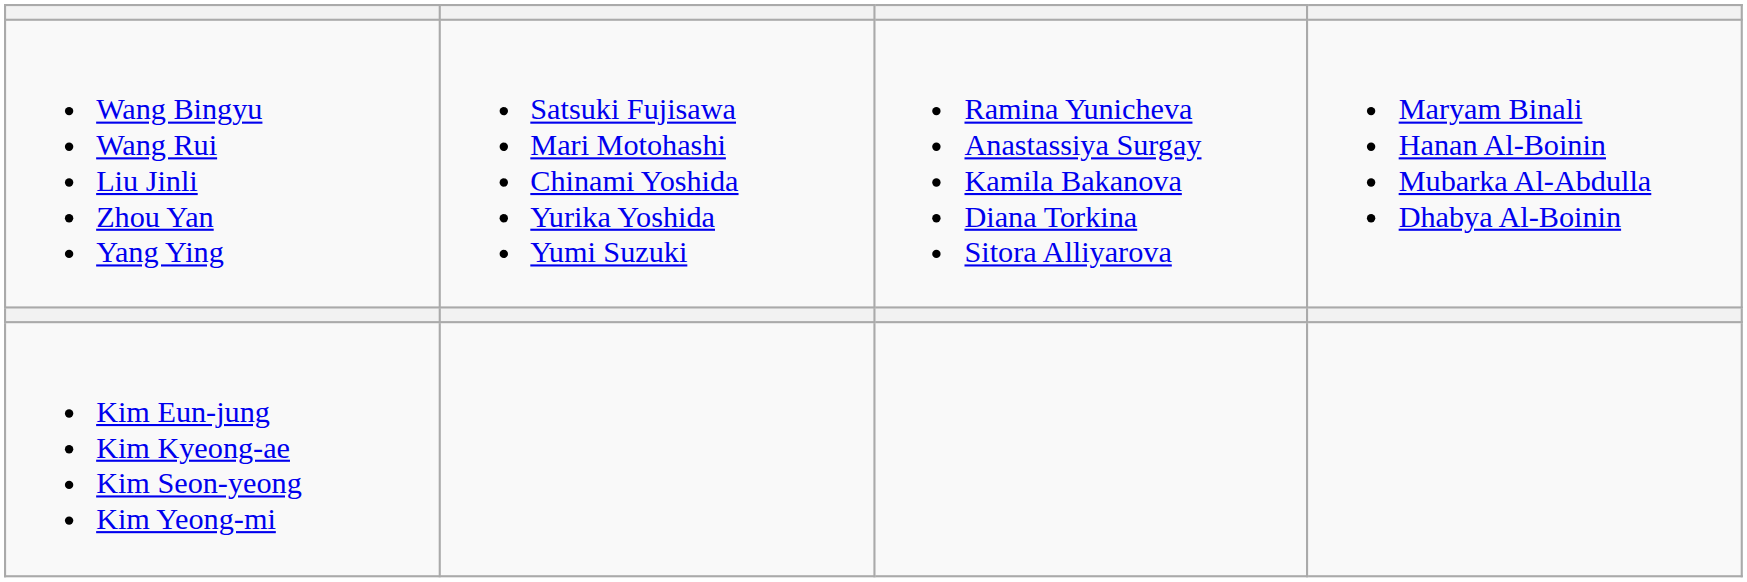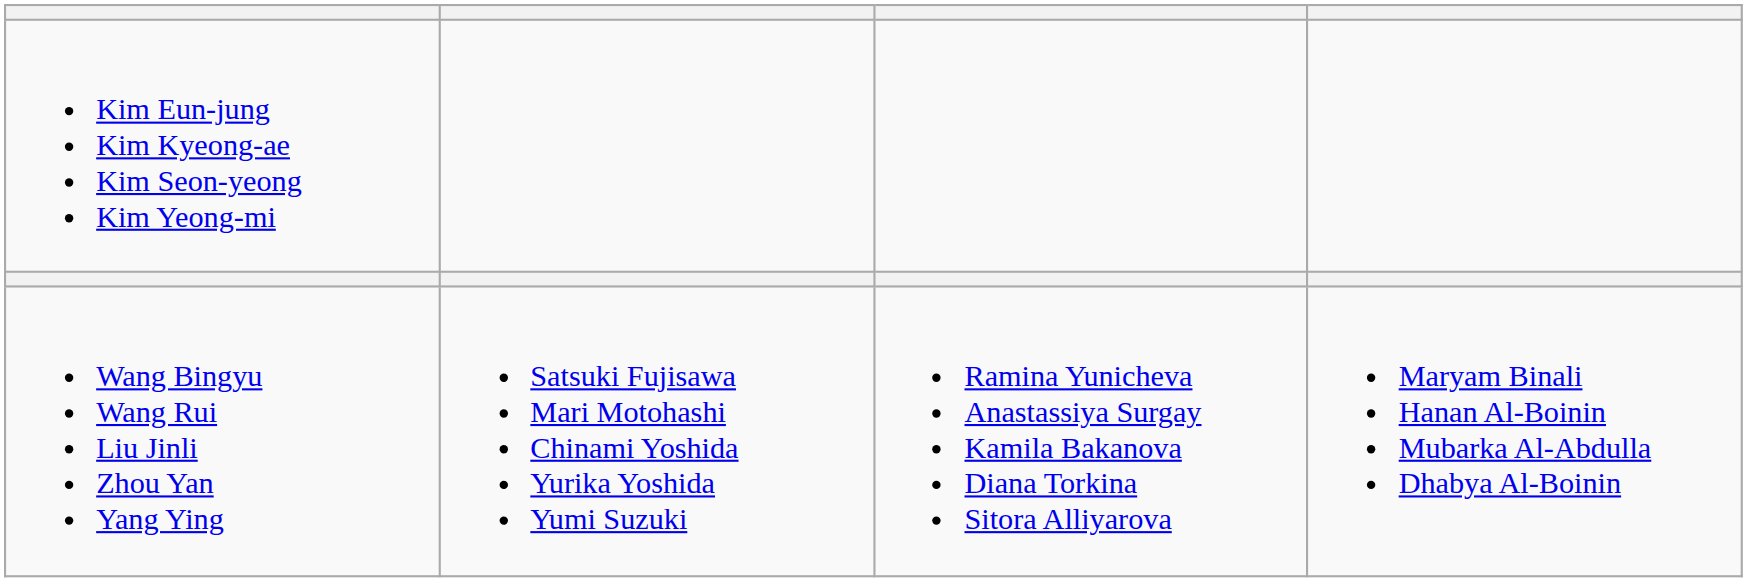 <table class="wikitable" style="font-size:90%">
 <tr>
 <th width=200></th>
 <th width=200></th>
 <th width=200></th>
 <th width=200></th>
 </tr>
 <tr>
-<td valign=top><br><ul><li><a href='#'>Wang Bingyu</a></li><li><a href='#'>Wang Rui</a></li><li><a href='#'>Liu Jinli</a></li><li><a href='#'>Zhou Yan</a></li><li><a href='#'>Yang Ying</a></li></ul></td>
-<td valign=top><br><ul><li><a href='#'>Satsuki Fujisawa</a></li><li><a href='#'>Mari Motohashi</a></li><li><a href='#'>Chinami Yoshida</a></li><li><a href='#'>Yurika Yoshida</a></li><li><a href='#'>Yumi Suzuki</a></li></ul></td>
-<td valign=top><br><ul><li><a href='#'>Ramina Yunicheva</a></li><li><a href='#'>Anastassiya Surgay</a></li><li><a href='#'>Kamila Bakanova</a></li><li><a href='#'>Diana Torkina</a></li><li><a href='#'>Sitora Alliyarova</a></li></ul></td>
-<td valign=top><br><ul><li><a href='#'>Maryam Binali</a></li><li><a href='#'>Hanan Al-Boinin</a></li><li><a href='#'>Mubarka Al-Abdulla</a></li><li><a href='#'>Dhabya Al-Boinin</a></li></ul></td>
+<td valign=top><br><ul><li><a href='#'>Kim Eun-jung</a></li><li><a href='#'>Kim Kyeong-ae</a></li><li><a href='#'>Kim Seon-yeong</a></li><li><a href='#'>Kim Yeong-mi</a></li></ul></td>
+<td valign=top></td>
+<td valign=top></td>
+<td valign=top></td>
 </tr>
 <tr>
 <th></th>
 <th></th>
 <th></th>
 <th></th>
 </tr>
 <tr>
-<td valign=top><br><ul><li><a href='#'>Kim Eun-jung</a></li><li><a href='#'>Kim Kyeong-ae</a></li><li><a href='#'>Kim Seon-yeong</a></li><li><a href='#'>Kim Yeong-mi</a></li></ul></td>
-<td valign=top></td>
-<td valign=top></td>
-<td valign=top></td>
+<td valign=top><br><ul><li><a href='#'>Wang Bingyu</a></li><li><a href='#'>Wang Rui</a></li><li><a href='#'>Liu Jinli</a></li><li><a href='#'>Zhou Yan</a></li><li><a href='#'>Yang Ying</a></li></ul></td>
+<td valign=top><br><ul><li><a href='#'>Satsuki Fujisawa</a></li><li><a href='#'>Mari Motohashi</a></li><li><a href='#'>Chinami Yoshida</a></li><li><a href='#'>Yurika Yoshida</a></li><li><a href='#'>Yumi Suzuki</a></li></ul></td>
+<td valign=top><br><ul><li><a href='#'>Ramina Yunicheva</a></li><li><a href='#'>Anastassiya Surgay</a></li><li><a href='#'>Kamila Bakanova</a></li><li><a href='#'>Diana Torkina</a></li><li><a href='#'>Sitora Alliyarova</a></li></ul></td>
+<td valign=top><br><ul><li><a href='#'>Maryam Binali</a></li><li><a href='#'>Hanan Al-Boinin</a></li><li><a href='#'>Mubarka Al-Abdulla</a></li><li><a href='#'>Dhabya Al-Boinin</a></li></ul></td>
 </tr>
 </table>
